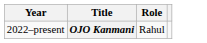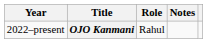 <table class="wikitable plainrowheaders" style="margin-right: 0;">
 <tr>
 <th scope="col">Year</th>
 <th scope="col">Title</th>
 <th scope="col">Role</th>
+<th scope="col">Notes</th>
 <th scope="col"></th>
 </tr>
 <tr>
 <td>2022–present</td>
 <th scope="row"><em>OJO Kanmani</em></th>
 <td>Rahul</td>
 <td></td>
+<td></td>
 </tr>
 </table>
